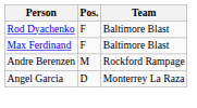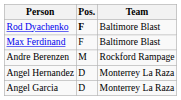 <table class="wikitable">
 <tr>
 <th>Person</th>
 <th>Pos.</th>
 <th>Team</th>
 </tr>
 <tr>
 <td><a href='#'>Rod Dyachenko</a></td>
-<td>F</td>
+<td><strong>F</strong></td>
 <td>Baltimore Blast</td>
 </tr>
 <tr>
 <td><a href='#'>Max Ferdinand</a></td>
 <td>F</td>
 <td>Baltimore Blast</td>
 </tr>
 <tr>
 <td>Andre Berenzen</td>
 <td>M</td>
 <td>Rockford Rampage</td>
 </tr>
 <tr>
+<td>Angel Hernandez</td>
+<td>D</td>
+<td>Monterrey La Raza</td>
+</tr>
+<tr>
 <td>Angel Garcia</td>
 <td>D</td>
 <td>Monterrey La Raza</td>
 </tr>
 </table>
